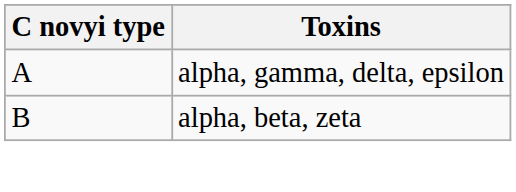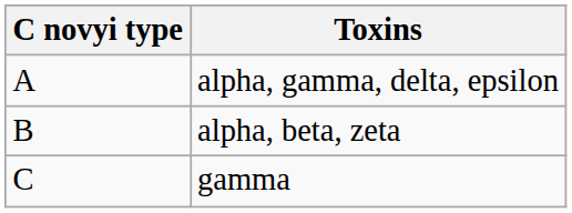 <table class="wikitable" border="1">
 <tr>
 <th><strong>C novyi type</strong></th>
 <th><strong>Toxins</strong></th>
 </tr>
 <tr>
 <td>A</td>
 <td>alpha, gamma, delta, epsilon</td>
 </tr>
 <tr>
 <td>B</td>
 <td>alpha, beta, zeta</td>
 </tr>
+<tr>
+<td>C</td>
+<td>gamma</td>
+</tr>
 </table>
